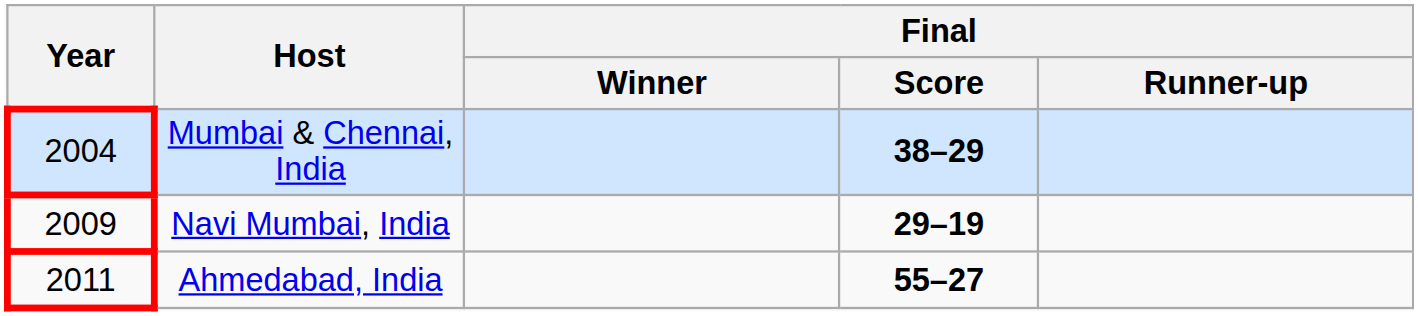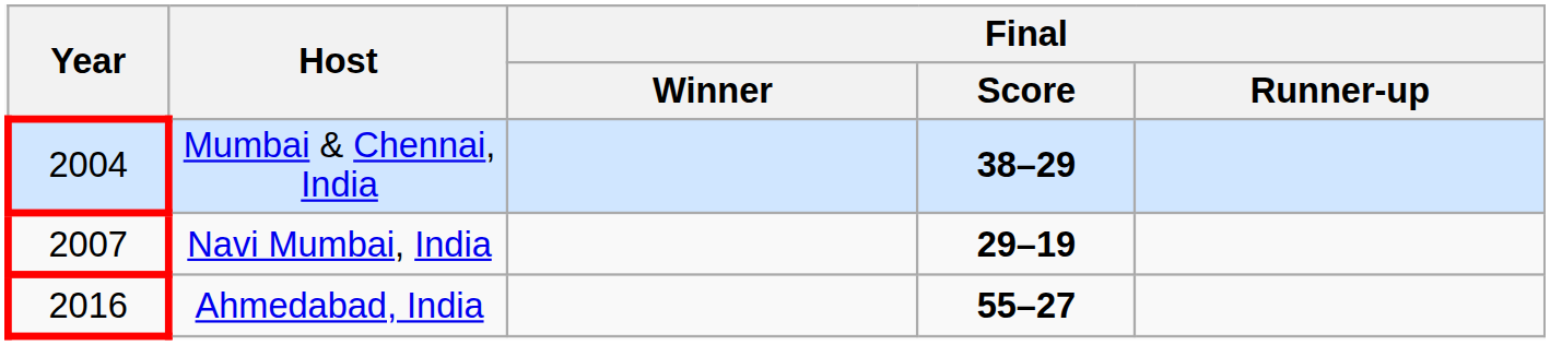 <table class="wikitable" style="font-size:90%; width: 100%; text-align: center;">
 <tr>
 <th rowspan="2" width="5%">Year</th>
 <th rowspan="2" width="10%">Host</th>
 <th colspan="3">Final</th>
 </tr>
 <tr>
 <th width="15%">Winner</th>
 <th width="8%">Score</th>
 <th width="15%">Runner-up</th>
 </tr>
 <tr style="background: #D0E6FF;">
 <td style="border: 3px solid red">2004<br></td>
 <td><a href='#'>Mumbai</a> & <a href='#'>Chennai</a>, <a href='#'>India</a></td>
 <td></td>
 <td><strong>38–29</strong></td>
 <td></td>
 </tr>
 <tr>
-<td style="border: 3px solid red">2009<br></td>
+<td style="border: 3px solid red">2007<br></td>
 <td><a href='#'>Navi Mumbai</a>, <a href='#'>India</a></td>
 <td></td>
 <td><strong>29–19</strong></td>
 <td></td>
 </tr>
 <tr>
-<td style="border: 3px solid red">2011<br></td>
+<td style="border: 3px solid red">2016<br></td>
 <td><a href='#'>Ahmedabad, India</a></td>
 <td></td>
 <td><strong>55–27</strong></td>
 <td></td>
 </tr>
 </table>
